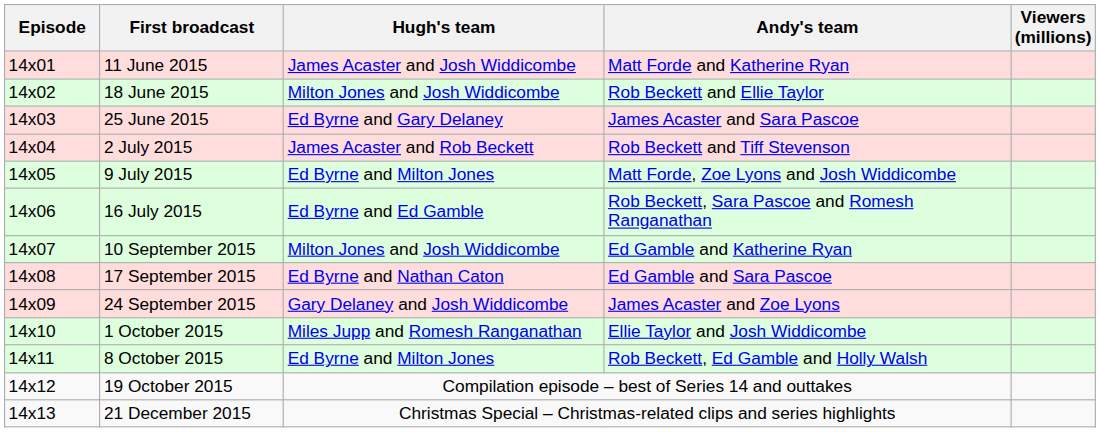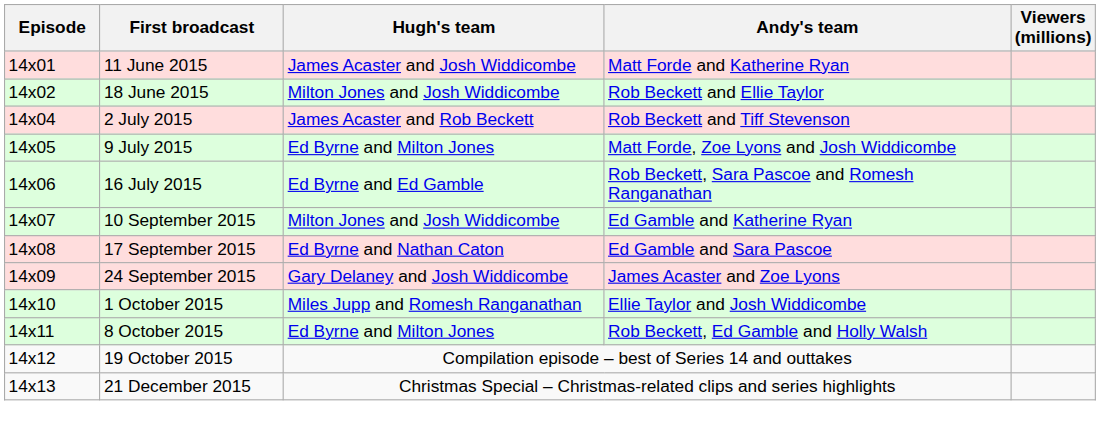 <table class="wikitable" style="width:80%;">
 <tr>
 <th style="width:9%;">Episode</th>
 <th style="width:18%;">First broadcast</th>
 <th style="width:32%;">Hugh's team</th>
 <th style="width:41%;">Andy's team</th>
 <th style="width:41%;">Viewers<br>(millions)</th>
 </tr>
 <tr style="background:#fdd;">
 <td>14x01</td>
 <td>11 June 2015</td>
 <td><a href='#'>James Acaster</a> and <a href='#'>Josh Widdicombe</a></td>
 <td><a href='#'>Matt Forde</a> and <a href='#'>Katherine Ryan</a></td>
 <td></td>
 </tr>
 <tr style="background:#dfd;">
 <td>14x02</td>
 <td>18 June 2015</td>
 <td><a href='#'>Milton Jones</a> and <a href='#'>Josh Widdicombe</a></td>
 <td><a href='#'>Rob Beckett</a> and <a href='#'>Ellie Taylor</a></td>
-<td></td>
-</tr>
-<tr style="background:#fdd;">
-<td>14x03</td>
-<td>25 June 2015</td>
-<td><a href='#'>Ed Byrne</a> and <a href='#'>Gary Delaney</a></td>
-<td><a href='#'>James Acaster</a> and <a href='#'>Sara Pascoe</a></td>
 <td></td>
 </tr>
 <tr style="background:#fdd;">
 <td>14x04</td>
 <td>2 July 2015</td>
 <td><a href='#'>James Acaster</a> and <a href='#'>Rob Beckett</a></td>
 <td><a href='#'>Rob Beckett</a> and <a href='#'>Tiff Stevenson</a></td>
 <td></td>
 </tr>
 <tr style="background:#dfd;">
 <td>14x05</td>
 <td>9 July 2015</td>
 <td><a href='#'>Ed Byrne</a> and <a href='#'>Milton Jones</a></td>
 <td><a href='#'>Matt Forde</a>, <a href='#'>Zoe Lyons</a> and <a href='#'>Josh Widdicombe</a></td>
 <td></td>
 </tr>
 <tr style="background:#dfd;">
 <td>14x06</td>
 <td>16 July 2015</td>
 <td><a href='#'>Ed Byrne</a> and <a href='#'>Ed Gamble</a></td>
 <td><a href='#'>Rob Beckett</a>, <a href='#'>Sara Pascoe</a> and <a href='#'>Romesh Ranganathan</a></td>
 <td></td>
 </tr>
 <tr style="background:#dfd;">
 <td>14x07</td>
 <td>10 September 2015</td>
 <td><a href='#'>Milton Jones</a> and <a href='#'>Josh Widdicombe</a></td>
 <td><a href='#'>Ed Gamble</a> and <a href='#'>Katherine Ryan</a></td>
 <td></td>
 </tr>
 <tr style="background:#fdd;">
 <td>14x08</td>
 <td>17 September 2015</td>
 <td><a href='#'>Ed Byrne</a> and <a href='#'>Nathan Caton</a></td>
 <td><a href='#'>Ed Gamble</a> and <a href='#'>Sara Pascoe</a></td>
 <td></td>
 </tr>
 <tr style="background:#fdd;">
 <td>14x09</td>
 <td>24 September 2015</td>
 <td><a href='#'>Gary Delaney</a> and <a href='#'>Josh Widdicombe</a></td>
 <td><a href='#'>James Acaster</a> and <a href='#'>Zoe Lyons</a></td>
 <td></td>
 </tr>
 <tr style="background:#dfd;">
 <td>14x10</td>
 <td>1 October 2015</td>
 <td><a href='#'>Miles Jupp</a> and <a href='#'>Romesh Ranganathan</a></td>
 <td><a href='#'>Ellie Taylor</a> and <a href='#'>Josh Widdicombe</a></td>
 <td></td>
 </tr>
 <tr style="background:#dfd;">
 <td>14x11</td>
 <td>8 October 2015</td>
 <td><a href='#'>Ed Byrne</a> and <a href='#'>Milton Jones</a></td>
 <td><a href='#'>Rob Beckett</a>, <a href='#'>Ed Gamble</a> and <a href='#'>Holly Walsh</a></td>
 <td></td>
 </tr>
 <tr>
 <td>14x12</td>
 <td>19 October 2015</td>
 <td colspan="2" style="text-align:center;">Compilation episode – best of Series 14 and outtakes</td>
 <td></td>
 </tr>
 <tr>
 <td>14x13</td>
 <td>21 December 2015</td>
 <td colspan="2" style="text-align:center;">Christmas Special – Christmas-related clips and series highlights</td>
 <td></td>
 </tr>
 </table>
